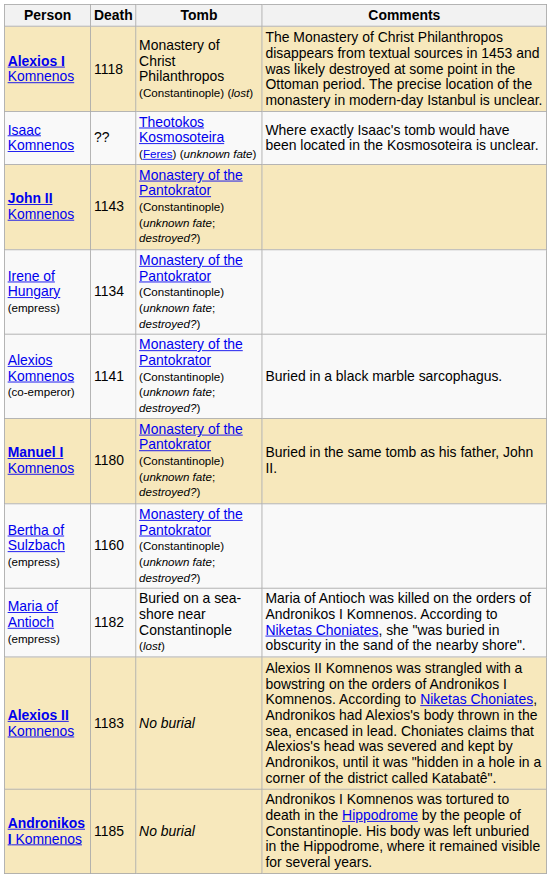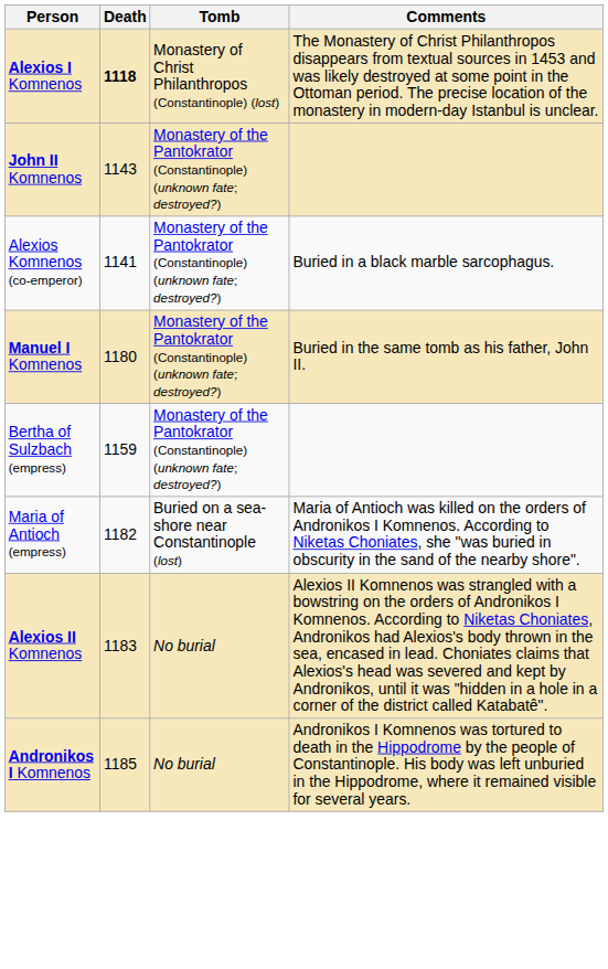 <table class="wikitable plainrowheaders" style="width:100%;">
 <tr>
 <th scope="col" width="16%">Person</th>
 <th scope="col" width="3%">Death</th>
 <th scope="col" width="24%">Tomb</th>
 <th scope="col" width="57%">Comments</th>
 </tr>
 <tr style="background:#f7e8bc;">
 <td><a href='#'><strong>Alexios I</strong> Komnenos</a></td>
-<td>1118</td>
+<td><strong>1118</strong></td>
 <td>Monastery of Christ Philanthropos<br><small>(Constantinople) (<em>lost</em>)</small></td>
 <td>The Monastery of Christ Philanthropos disappears from textual sources in 1453 and was likely destroyed at some point in the Ottoman period. The precise location of the monastery in modern-day Istanbul is unclear.</td>
-</tr>
-<tr>
-<td><a href='#'>Isaac Komnenos</a></td>
-<td>??</td>
-<td><a href='#'>Theotokos Kosmosoteira</a><br><small>(<a href='#'>Feres</a>) (<em>unknown fate</em>)</small></td>
-<td>Where exactly Isaac's tomb would have been located in the Kosmosoteira is unclear.</td>
 </tr>
 <tr style="background:#f7e8bc;">
 <td><a href='#'><strong>John II</strong> Komnenos</a></td>
 <td>1143</td>
-<td><a href='#'>Monastery of the Pantokrator</a><br><small>(Constantinople) (<em>unknown fate</em>; <em>destroyed?</em>)</small></td>
-<td></td>
-</tr>
-<tr>
-<td><a href='#'>Irene of Hungary</a> <small>(empress)</small></td>
-<td>1134</td>
 <td><a href='#'>Monastery of the Pantokrator</a><br><small>(Constantinople) (<em>unknown fate</em>; <em>destroyed?</em>)</small></td>
 <td></td>
 </tr>
 <tr>
 <td><a href='#'>Alexios Komnenos</a> <small>(co-emperor)</small></td>
 <td>1141</td>
 <td><a href='#'>Monastery of the Pantokrator</a><br><small>(Constantinople) (<em>unknown fate</em>; <em>destroyed?</em>)</small></td>
 <td>Buried in a black marble sarcophagus.</td>
 </tr>
 <tr style="background:#f7e8bc;">
 <td><a href='#'><strong>Manuel I</strong> Komnenos</a></td>
 <td>1180</td>
 <td><a href='#'>Monastery of the Pantokrator</a><br><small>(Constantinople) (<em>unknown fate</em>; <em>destroyed?</em>)</small></td>
 <td>Buried in the same tomb as his father, John II.</td>
 </tr>
 <tr>
 <td><a href='#'>Bertha of Sulzbach</a> <small>(empress)</small></td>
-<td>1160</td>
+<td>1159</td>
 <td><a href='#'>Monastery of the Pantokrator</a><br><small>(Constantinople) (<em>unknown fate</em>; <em>destroyed?</em>)</small></td>
 <td></td>
 </tr>
 <tr>
 <td><a href='#'>Maria of Antioch</a> <small>(empress)</small></td>
 <td>1182</td>
 <td>Buried on a sea-shore near Constantinople<em></em><br><small>(<em>lost</em>)</small></td>
 <td>Maria of Antioch was killed on the orders of Andronikos I Komnenos. According to <a href='#'>Niketas Choniates</a>, she "was buried in obscurity in the sand of the nearby shore".<em></em></td>
 </tr>
 <tr style="background:#f7e8bc;">
 <td><a href='#'><strong>Alexios II</strong> Komnenos</a></td>
 <td>1183</td>
 <td><em>No burial</em></td>
 <td>Alexios II Komnenos was strangled with a bowstring on the orders of Andronikos I Komnenos. According to <a href='#'>Niketas Choniates</a>,<em></em> Andronikos had Alexios's body thrown in the sea, encased in lead. Choniates claims that Alexios's head was severed and kept by Andronikos, until it was "hidden in a hole in a corner of the district called Katabatê".</td>
 </tr>
 <tr style="background:#f7e8bc;">
 <td><a href='#'><strong>Andronikos I</strong> Komnenos</a></td>
 <td>1185</td>
 <td><em>No burial</em></td>
 <td>Andronikos I Komnenos was tortured to death in the <a href='#'>Hippodrome</a> by the people of Constantinople. His body was left unburied in the Hippodrome, where it remained visible for several years.<em></em></td>
 </tr>
 </table>
